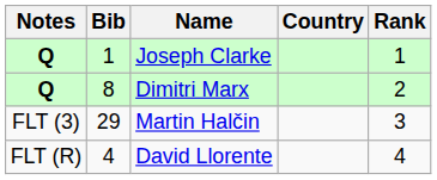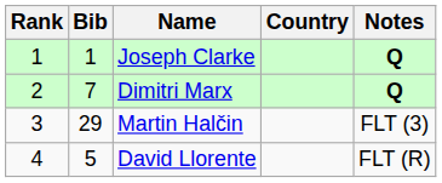 <table class="wikitable" style="text-align:center;">
 <tr>
-<th>Notes</th>
+<th>Rank</th>
 <th>Bib</th>
 <th>Name</th>
 <th>Country</th>
-<th>Rank</th>
+<th>Notes</th>
 </tr>
 <tr bgcolor=ccffcc>
-<td><strong>Q</strong></td>
+<td>1</td>
 <td>1</td>
 <td align=left><a href='#'>Joseph Clarke</a></td>
 <td align=left></td>
-<td>1</td>
+<td><strong>Q</strong></td>
 </tr>
 <tr bgcolor=ccffcc>
-<td><strong>Q</strong></td>
-<td>8</td>
+<td>2</td>
+<td>7</td>
 <td align=left><a href='#'>Dimitri Marx</a></td>
 <td align=left></td>
-<td>2</td>
+<td><strong>Q</strong></td>
 </tr>
 <tr>
-<td>FLT (3)</td>
+<td>3</td>
 <td>29</td>
 <td align=left><a href='#'>Martin Halčin</a></td>
 <td align=left></td>
-<td>3</td>
+<td>FLT (3)</td>
 </tr>
 <tr>
-<td>FLT (R)</td>
 <td>4</td>
+<td>5</td>
 <td align=left><a href='#'>David Llorente</a></td>
 <td align=left></td>
-<td>4</td>
+<td>FLT (R)</td>
 </tr>
 </table>
